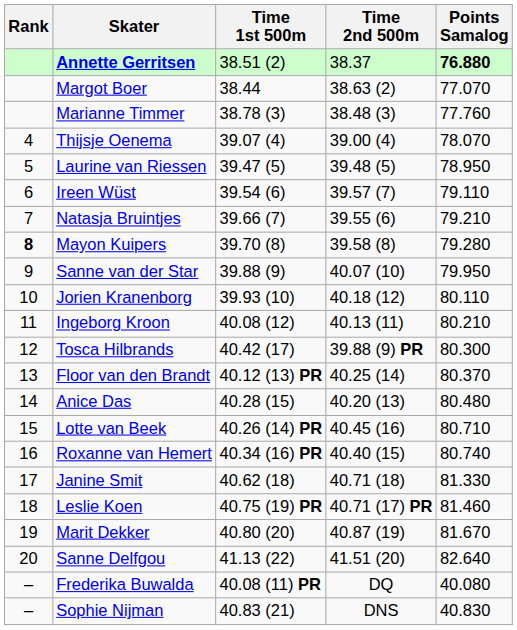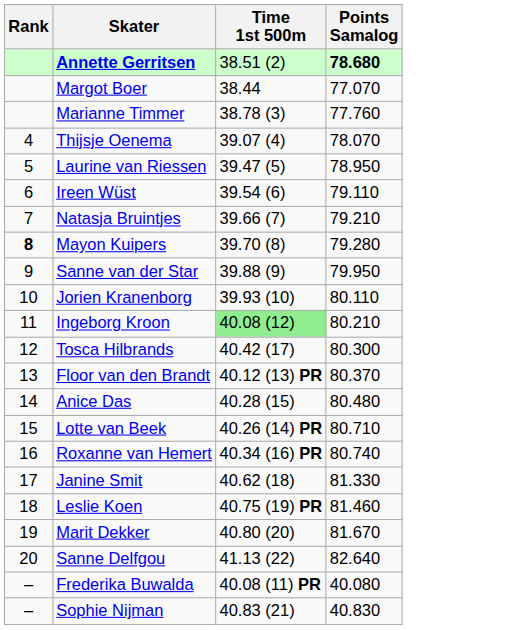 <table class="wikitable sortable" style="text-align:left">
 <tr>
 <th>Rank</th>
 <th>Skater</th>
 <th>Time <br> 1st 500m</th>
-<th>Time <br> 2nd 500m</th>
 <th>Points <br> Samalog</th>
 </tr>
 <tr bgcolor=ccffcc>
 <td align=center></td>
 <td><strong><a href='#'>Annette Gerritsen</a></strong></td>
 <td>38.51 (2)</td>
-<td>38.37 </td>
-<td><strong>76.880</strong></td>
+<td><strong>78.680</strong></td>
 </tr>
 <tr>
 <td align=center></td>
 <td><a href='#'>Margot Boer</a></td>
 <td>38.44 </td>
-<td>38.63 (2)</td>
 <td>77.070</td>
 </tr>
 <tr>
 <td align=center></td>
 <td><a href='#'>Marianne Timmer</a></td>
 <td>38.78 (3)</td>
-<td>38.48 (3)</td>
 <td>77.760</td>
 </tr>
 <tr>
 <td align=center>4</td>
 <td><a href='#'>Thijsje Oenema</a></td>
 <td>39.07 (4)</td>
-<td>39.00 (4)</td>
 <td>78.070</td>
 </tr>
 <tr>
 <td align=center>5</td>
 <td><a href='#'>Laurine van Riessen</a></td>
 <td>39.47 (5)</td>
-<td>39.48 (5)</td>
 <td>78.950</td>
 </tr>
 <tr>
 <td align=center>6</td>
 <td><a href='#'>Ireen Wüst</a></td>
 <td>39.54 (6)</td>
-<td>39.57 (7)</td>
 <td>79.110</td>
 </tr>
 <tr>
 <td align=center>7</td>
 <td><a href='#'>Natasja Bruintjes</a></td>
 <td>39.66 (7)</td>
-<td>39.55 (6)</td>
 <td>79.210</td>
 </tr>
 <tr>
 <td align=center><strong>8</strong></td>
 <td><a href='#'>Mayon Kuipers</a></td>
 <td>39.70 (8)</td>
-<td>39.58 (8)</td>
 <td>79.280</td>
 </tr>
 <tr>
 <td align=center>9</td>
 <td><a href='#'>Sanne van der Star</a></td>
 <td>39.88 (9)</td>
-<td>40.07 (10)</td>
 <td>79.950</td>
 </tr>
 <tr>
 <td align=center>10</td>
 <td><a href='#'>Jorien Kranenborg</a></td>
 <td>39.93 (10)</td>
-<td>40.18 (12)</td>
 <td>80.110</td>
 </tr>
 <tr>
 <td align=center>11</td>
 <td><a href='#'>Ingeborg Kroon</a></td>
-<td>40.08 (12)</td>
-<td>40.13 (11)</td>
+<td style="background: lightgreen;">40.08 (12)</td>
 <td>80.210</td>
 </tr>
 <tr>
 <td align=center>12</td>
 <td><a href='#'>Tosca Hilbrands</a></td>
 <td>40.42 (17)</td>
-<td>39.88 (9) <strong>PR</strong></td>
 <td>80.300</td>
 </tr>
 <tr>
 <td align=center>13</td>
 <td><a href='#'>Floor van den Brandt</a></td>
 <td>40.12 (13) <strong>PR</strong></td>
-<td>40.25 (14)</td>
 <td>80.370</td>
 </tr>
 <tr>
 <td align=center>14</td>
 <td><a href='#'>Anice Das</a></td>
 <td>40.28 (15)</td>
-<td>40.20 (13)</td>
 <td>80.480</td>
 </tr>
 <tr>
 <td align=center>15</td>
 <td><a href='#'>Lotte van Beek</a></td>
 <td>40.26 (14) <strong>PR</strong></td>
-<td>40.45 (16)</td>
 <td>80.710</td>
 </tr>
 <tr>
 <td align=center>16</td>
 <td><a href='#'>Roxanne van Hemert</a></td>
 <td>40.34 (16) <strong>PR</strong></td>
-<td>40.40 (15)</td>
 <td>80.740</td>
 </tr>
 <tr>
 <td align=center>17</td>
 <td><a href='#'>Janine Smit</a></td>
 <td>40.62 (18)</td>
-<td>40.71 (18)</td>
 <td>81.330</td>
 </tr>
 <tr>
 <td align=center>18</td>
 <td><a href='#'>Leslie Koen</a></td>
 <td>40.75 (19) <strong>PR</strong></td>
-<td>40.71 (17) <strong>PR</strong></td>
 <td>81.460</td>
 </tr>
 <tr>
 <td align=center>19</td>
 <td><a href='#'>Marit Dekker</a></td>
 <td>40.80 (20)</td>
-<td>40.87 (19)</td>
 <td>81.670</td>
 </tr>
 <tr>
 <td align=center>20</td>
 <td><a href='#'>Sanne Delfgou</a></td>
 <td>41.13 (22)</td>
-<td>41.51 (20)</td>
 <td>82.640</td>
 </tr>
 <tr>
 <td align=center>–</td>
 <td><a href='#'>Frederika Buwalda</a></td>
 <td>40.08 (11) <strong>PR</strong></td>
-<td align=center>DQ</td>
 <td>40.080</td>
 </tr>
 <tr>
 <td align=center>–</td>
 <td><a href='#'>Sophie Nijman</a></td>
 <td>40.83 (21)</td>
-<td align=center>DNS</td>
 <td>40.830</td>
 </tr>
 </table>
